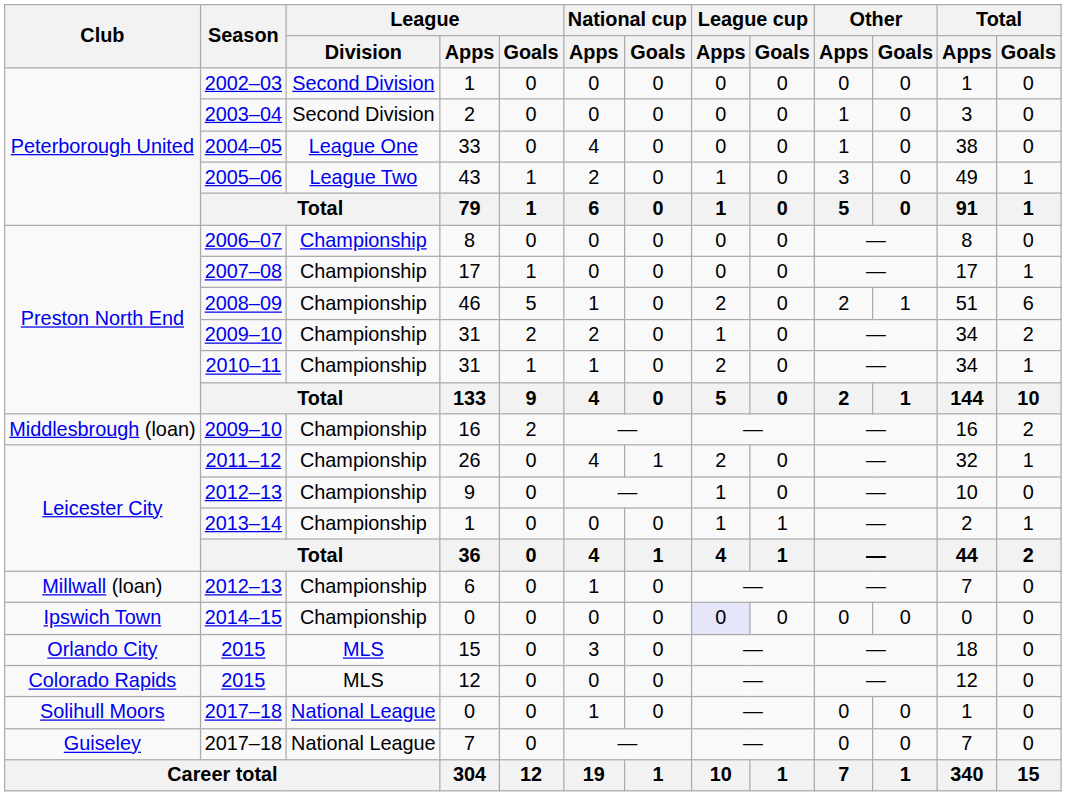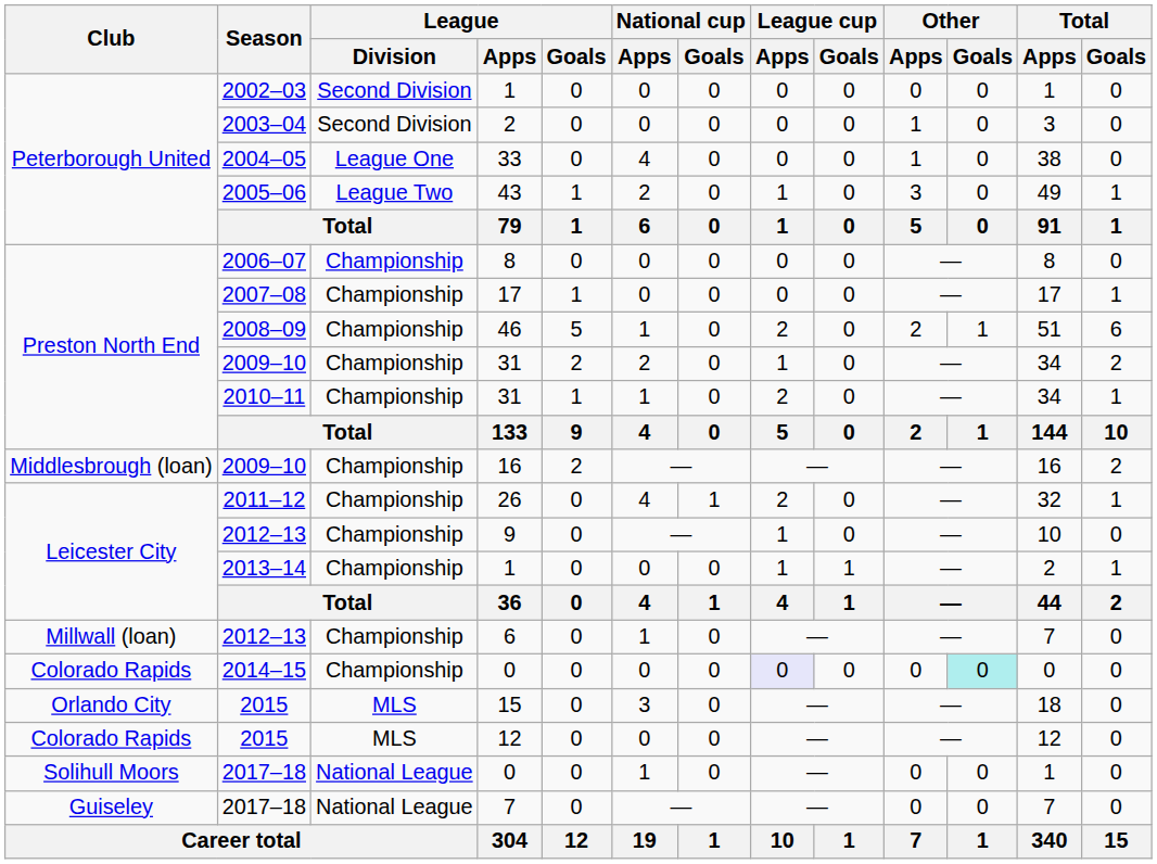 <table class="wikitable" style="text-align:center">
 <tr>
 <th rowspan="2">Club</th>
 <th rowspan="2">Season</th>
 <th colspan="3">League</th>
 <th colspan="2">National cup</th>
 <th colspan="2">League cup</th>
 <th colspan="2">Other</th>
 <th colspan="2">Total</th>
 </tr>
 <tr>
 <th>Division</th>
 <th>Apps</th>
 <th>Goals</th>
 <th>Apps</th>
 <th>Goals</th>
 <th>Apps</th>
 <th>Goals</th>
 <th>Apps</th>
 <th>Goals</th>
 <th>Apps</th>
 <th>Goals</th>
 </tr>
 <tr>
 <td rowspan="5"><a href='#'>Peterborough United</a></td>
 <td><a href='#'>2002–03</a></td>
 <td><a href='#'>Second Division</a></td>
 <td>1</td>
 <td>0</td>
 <td>0</td>
 <td>0</td>
 <td>0</td>
 <td>0</td>
 <td>0</td>
 <td>0</td>
 <td>1</td>
 <td>0</td>
 </tr>
 <tr>
 <td><a href='#'>2003–04</a></td>
 <td>Second Division</td>
 <td>2</td>
 <td>0</td>
 <td>0</td>
 <td>0</td>
 <td>0</td>
 <td>0</td>
 <td>1</td>
 <td>0</td>
 <td>3</td>
 <td>0</td>
 </tr>
 <tr>
 <td><a href='#'>2004–05</a></td>
 <td><a href='#'>League One</a></td>
 <td>33</td>
 <td>0</td>
 <td>4</td>
 <td>0</td>
 <td>0</td>
 <td>0</td>
 <td>1</td>
 <td>0</td>
 <td>38</td>
 <td>0</td>
 </tr>
 <tr>
 <td><a href='#'>2005–06</a></td>
 <td><a href='#'>League Two</a></td>
 <td>43</td>
 <td>1</td>
 <td>2</td>
 <td>0</td>
 <td>1</td>
 <td>0</td>
 <td>3</td>
 <td>0</td>
 <td>49</td>
 <td>1</td>
 </tr>
 <tr>
 <th colspan="2">Total</th>
 <th>79</th>
 <th>1</th>
 <th>6</th>
 <th>0</th>
 <th>1</th>
 <th>0</th>
 <th>5</th>
 <th>0</th>
 <th>91</th>
 <th>1</th>
 </tr>
 <tr>
 <td rowspan="6"><a href='#'>Preston North End</a></td>
 <td><a href='#'>2006–07</a></td>
 <td><a href='#'>Championship</a></td>
 <td>8</td>
 <td>0</td>
 <td>0</td>
 <td>0</td>
 <td>0</td>
 <td>0</td>
 <td colspan="2">—</td>
 <td>8</td>
 <td>0</td>
 </tr>
 <tr>
 <td><a href='#'>2007–08</a></td>
 <td>Championship</td>
 <td>17</td>
 <td>1</td>
 <td>0</td>
 <td>0</td>
 <td>0</td>
 <td>0</td>
 <td colspan="2">—</td>
 <td>17</td>
 <td>1</td>
 </tr>
 <tr>
 <td><a href='#'>2008–09</a></td>
 <td>Championship</td>
 <td>46</td>
 <td>5</td>
 <td>1</td>
 <td>0</td>
 <td>2</td>
 <td>0</td>
 <td>2</td>
 <td>1</td>
 <td>51</td>
 <td>6</td>
 </tr>
 <tr>
 <td><a href='#'>2009–10</a></td>
 <td>Championship</td>
 <td>31</td>
 <td>2</td>
 <td>2</td>
 <td>0</td>
 <td>1</td>
 <td>0</td>
 <td colspan="2">—</td>
 <td>34</td>
 <td>2</td>
 </tr>
 <tr>
 <td><a href='#'>2010–11</a></td>
 <td>Championship</td>
 <td>31</td>
 <td>1</td>
 <td>1</td>
 <td>0</td>
 <td>2</td>
 <td>0</td>
 <td colspan="2">—</td>
 <td>34</td>
 <td>1</td>
 </tr>
 <tr>
 <th colspan="2">Total</th>
 <th>133</th>
 <th>9</th>
 <th>4</th>
 <th>0</th>
 <th>5</th>
 <th>0</th>
 <th>2</th>
 <th>1</th>
 <th>144</th>
 <th>10</th>
 </tr>
 <tr>
 <td><a href='#'>Middlesbrough</a> (loan)</td>
 <td><a href='#'>2009–10</a></td>
 <td>Championship</td>
 <td>16</td>
 <td>2</td>
 <td colspan="2">—</td>
 <td colspan="2">—</td>
 <td colspan="2">—</td>
 <td>16</td>
 <td>2</td>
 </tr>
 <tr>
 <td rowspan="4"><a href='#'>Leicester City</a></td>
 <td><a href='#'>2011–12</a></td>
 <td>Championship</td>
 <td>26</td>
 <td>0</td>
 <td>4</td>
 <td>1</td>
 <td>2</td>
 <td>0</td>
 <td colspan="2">—</td>
 <td>32</td>
 <td>1</td>
 </tr>
 <tr>
 <td><a href='#'>2012–13</a></td>
 <td>Championship</td>
 <td>9</td>
 <td>0</td>
 <td colspan="2">—</td>
 <td>1</td>
 <td>0</td>
 <td colspan="2">—</td>
 <td>10</td>
 <td>0</td>
 </tr>
 <tr>
 <td><a href='#'>2013–14</a></td>
 <td>Championship</td>
 <td>1</td>
 <td>0</td>
 <td>0</td>
 <td>0</td>
 <td>1</td>
 <td>1</td>
 <td colspan="2">—</td>
 <td>2</td>
 <td>1</td>
 </tr>
 <tr>
 <th colspan="2">Total</th>
 <th>36</th>
 <th>0</th>
 <th>4</th>
 <th>1</th>
 <th>4</th>
 <th>1</th>
 <th colspan="2">—</th>
 <th>44</th>
 <th>2</th>
 </tr>
 <tr>
 <td><a href='#'>Millwall</a> (loan)</td>
 <td><a href='#'>2012–13</a></td>
 <td>Championship</td>
 <td>6</td>
 <td>0</td>
 <td>1</td>
 <td>0</td>
 <td colspan="2">—</td>
 <td colspan="2">—</td>
 <td>7</td>
 <td>0</td>
 </tr>
 <tr>
-<td><a href='#'>Ipswich Town</a></td>
+<td><a href='#'>Colorado Rapids</a></td>
 <td><a href='#'>2014–15</a></td>
 <td>Championship</td>
 <td>0</td>
 <td>0</td>
 <td>0</td>
 <td>0</td>
 <td style="background: lavender;">0</td>
 <td>0</td>
 <td>0</td>
-<td>0</td>
+<td style="background: paleturquoise;">0</td>
 <td>0</td>
 <td>0</td>
 </tr>
 <tr>
 <td><a href='#'>Orlando City</a></td>
 <td><a href='#'>2015</a></td>
 <td><a href='#'>MLS</a></td>
 <td>15</td>
 <td>0</td>
 <td>3</td>
 <td>0</td>
 <td colspan="2">—</td>
 <td colspan="2">—</td>
 <td>18</td>
 <td>0</td>
 </tr>
 <tr>
 <td><a href='#'>Colorado Rapids</a></td>
 <td><a href='#'>2015</a></td>
 <td>MLS</td>
 <td>12</td>
 <td>0</td>
 <td>0</td>
 <td>0</td>
 <td colspan="2">—</td>
 <td colspan="2">—</td>
 <td>12</td>
 <td>0</td>
 </tr>
 <tr>
 <td><a href='#'>Solihull Moors</a></td>
 <td><a href='#'>2017–18</a></td>
 <td><a href='#'>National League</a></td>
 <td>0</td>
 <td>0</td>
 <td>1</td>
 <td>0</td>
 <td colspan="2">—</td>
 <td>0</td>
 <td>0</td>
 <td>1</td>
 <td>0</td>
 </tr>
 <tr>
 <td><a href='#'>Guiseley</a></td>
 <td>2017–18</td>
 <td>National League</td>
 <td>7</td>
 <td>0</td>
 <td colspan="2">—</td>
 <td colspan="2">—</td>
 <td>0</td>
 <td>0</td>
 <td>7</td>
 <td>0</td>
 </tr>
 <tr>
 <th colspan="3">Career total</th>
 <th>304</th>
 <th>12</th>
 <th>19</th>
 <th>1</th>
 <th>10</th>
 <th>1</th>
 <th>7</th>
 <th>1</th>
 <th>340</th>
 <th>15</th>
 </tr>
 </table>
